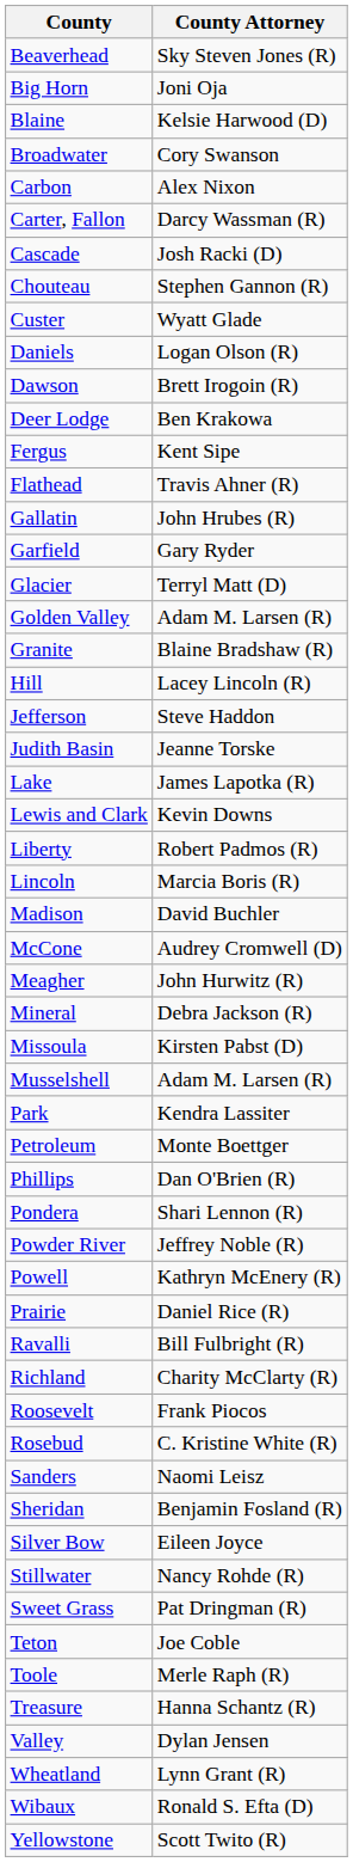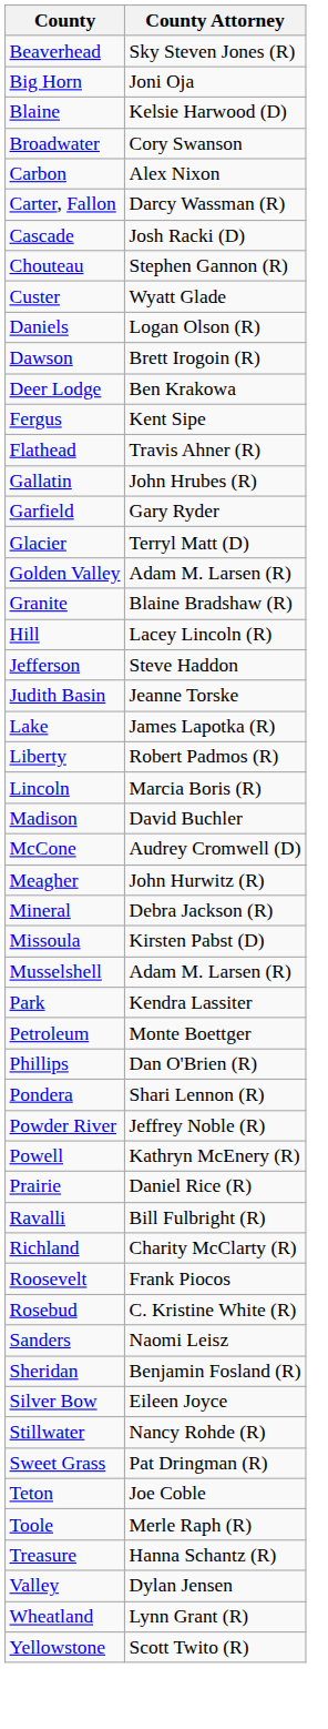 <table class="wikitable">
 <tr>
 <th>County</th>
 <th>County Attorney</th>
 </tr>
 <tr>
 <td><a href='#'>Beaverhead</a></td>
 <td>Sky Steven Jones (R)</td>
 </tr>
 <tr>
 <td><a href='#'>Big Horn</a></td>
 <td>Joni Oja</td>
 </tr>
 <tr>
 <td><a href='#'>Blaine</a></td>
 <td>Kelsie Harwood (D)</td>
 </tr>
 <tr>
 <td><a href='#'>Broadwater</a></td>
 <td>Cory Swanson</td>
 </tr>
 <tr>
 <td><a href='#'>Carbon</a></td>
 <td>Alex Nixon</td>
 </tr>
 <tr>
 <td><a href='#'>Carter</a>, <a href='#'>Fallon</a></td>
 <td>Darcy Wassman (R)</td>
 </tr>
 <tr>
 <td><a href='#'>Cascade</a></td>
 <td>Josh Racki (D)</td>
 </tr>
 <tr>
 <td><a href='#'>Chouteau</a></td>
 <td>Stephen Gannon (R)</td>
 </tr>
 <tr>
 <td><a href='#'>Custer</a></td>
 <td>Wyatt Glade</td>
 </tr>
 <tr>
 <td><a href='#'>Daniels</a></td>
 <td>Logan Olson (R)</td>
 </tr>
 <tr>
 <td><a href='#'>Dawson</a></td>
 <td>Brett Irogoin (R)</td>
 </tr>
 <tr>
 <td><a href='#'>Deer Lodge</a></td>
 <td>Ben Krakowa</td>
 </tr>
 <tr>
 <td><a href='#'>Fergus</a></td>
 <td>Kent Sipe</td>
 </tr>
 <tr>
 <td><a href='#'>Flathead</a></td>
 <td>Travis Ahner (R)</td>
 </tr>
 <tr>
 <td><a href='#'>Gallatin</a></td>
 <td>John Hrubes (R)</td>
 </tr>
 <tr>
 <td><a href='#'>Garfield</a></td>
 <td>Gary Ryder</td>
 </tr>
 <tr>
 <td><a href='#'>Glacier</a></td>
 <td>Terryl Matt (D)</td>
 </tr>
 <tr>
 <td><a href='#'>Golden Valley</a></td>
 <td>Adam M. Larsen (R)</td>
 </tr>
 <tr>
 <td><a href='#'>Granite</a></td>
 <td>Blaine Bradshaw (R)</td>
 </tr>
 <tr>
 <td><a href='#'>Hill</a></td>
 <td>Lacey Lincoln (R)</td>
 </tr>
 <tr>
 <td><a href='#'>Jefferson</a></td>
 <td>Steve Haddon</td>
 </tr>
 <tr>
 <td><a href='#'>Judith Basin</a></td>
 <td>Jeanne Torske</td>
 </tr>
 <tr>
 <td><a href='#'>Lake</a></td>
 <td>James Lapotka (R)</td>
-</tr>
-<tr>
-<td><a href='#'>Lewis and Clark</a></td>
-<td>Kevin Downs</td>
 </tr>
 <tr>
 <td><a href='#'>Liberty</a></td>
 <td>Robert Padmos (R)</td>
 </tr>
 <tr>
 <td><a href='#'>Lincoln</a></td>
 <td>Marcia Boris (R)</td>
 </tr>
 <tr>
 <td><a href='#'>Madison</a></td>
 <td>David Buchler</td>
 </tr>
 <tr>
 <td><a href='#'>McCone</a></td>
 <td>Audrey Cromwell (D)</td>
 </tr>
 <tr>
 <td><a href='#'>Meagher</a></td>
 <td>John Hurwitz (R)</td>
 </tr>
 <tr>
 <td><a href='#'>Mineral</a></td>
 <td>Debra Jackson (R)</td>
 </tr>
 <tr>
 <td><a href='#'>Missoula</a></td>
 <td>Kirsten Pabst (D)</td>
 </tr>
 <tr>
 <td><a href='#'>Musselshell</a></td>
 <td>Adam M. Larsen (R)</td>
 </tr>
 <tr>
 <td><a href='#'>Park</a></td>
 <td>Kendra Lassiter</td>
 </tr>
 <tr>
 <td><a href='#'>Petroleum</a></td>
 <td>Monte Boettger</td>
 </tr>
 <tr>
 <td><a href='#'>Phillips</a></td>
 <td>Dan O'Brien (R)</td>
 </tr>
 <tr>
 <td><a href='#'>Pondera</a></td>
 <td>Shari Lennon (R)</td>
 </tr>
 <tr>
 <td><a href='#'>Powder River</a></td>
 <td>Jeffrey Noble (R)</td>
 </tr>
 <tr>
 <td><a href='#'>Powell</a></td>
 <td>Kathryn McEnery (R)</td>
 </tr>
 <tr>
 <td><a href='#'>Prairie</a></td>
 <td>Daniel Rice (R)</td>
 </tr>
 <tr>
 <td><a href='#'>Ravalli</a></td>
 <td>Bill Fulbright (R)</td>
 </tr>
 <tr>
 <td><a href='#'>Richland</a></td>
 <td>Charity McClarty (R)</td>
 </tr>
 <tr>
 <td><a href='#'>Roosevelt</a></td>
 <td>Frank Piocos</td>
 </tr>
 <tr>
 <td><a href='#'>Rosebud</a></td>
 <td>C. Kristine White (R)</td>
 </tr>
 <tr>
 <td><a href='#'>Sanders</a></td>
 <td>Naomi Leisz</td>
 </tr>
 <tr>
 <td><a href='#'>Sheridan</a></td>
 <td>Benjamin Fosland (R)</td>
 </tr>
 <tr>
 <td><a href='#'>Silver Bow</a></td>
 <td>Eileen Joyce</td>
 </tr>
 <tr>
 <td><a href='#'>Stillwater</a></td>
 <td>Nancy Rohde (R)</td>
 </tr>
 <tr>
 <td><a href='#'>Sweet Grass</a></td>
 <td>Pat Dringman (R)</td>
 </tr>
 <tr>
 <td><a href='#'>Teton</a></td>
 <td>Joe Coble</td>
 </tr>
 <tr>
 <td><a href='#'>Toole</a></td>
 <td>Merle Raph (R)</td>
 </tr>
 <tr>
 <td><a href='#'>Treasure</a></td>
 <td>Hanna Schantz (R)</td>
 </tr>
 <tr>
 <td><a href='#'>Valley</a></td>
 <td>Dylan Jensen</td>
 </tr>
 <tr>
 <td><a href='#'>Wheatland</a></td>
 <td>Lynn Grant (R)</td>
 </tr>
 <tr>
-<td><a href='#'>Wibaux</a></td>
-<td>Ronald S. Efta (D)</td>
-</tr>
-<tr>
 <td><a href='#'>Yellowstone</a></td>
 <td>Scott Twito (R)</td>
 </tr>
 </table>
